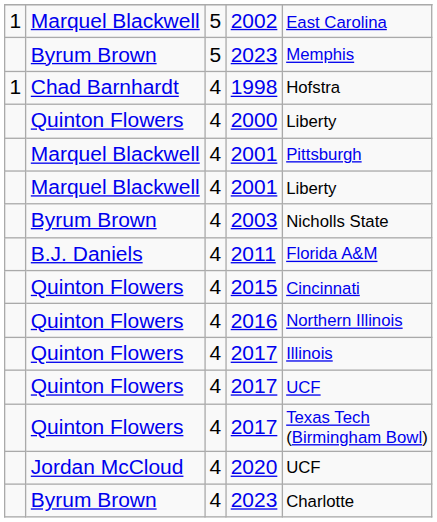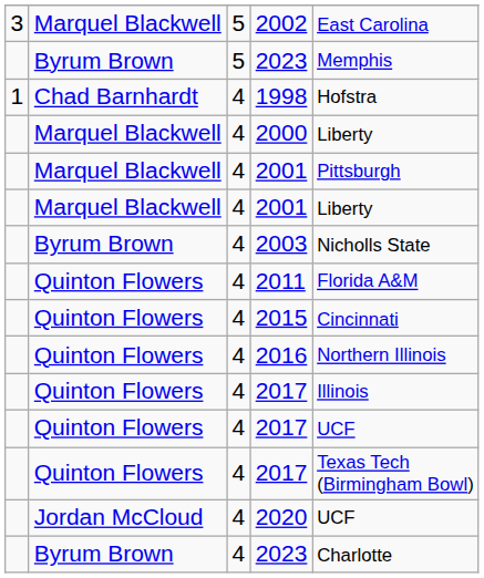 <table class="wikitable">
 <tr>
 </tr>
 <tr>
-<td>1</td>
+<td>3</td>
 <td><a href='#'>Marquel Blackwell</a></td>
 <td>5</td>
 <td><a href='#'>2002</a></td>
 <td style="font-size:80%;"><a href='#'>East Carolina</a></td>
 </tr>
 <tr>
 <td></td>
 <td><a href='#'>Byrum Brown</a></td>
 <td>5</td>
 <td><a href='#'>2023</a></td>
 <td style="font-size:80%;"><a href='#'>Memphis</a></td>
 </tr>
 <tr>
 <td>1</td>
 <td><a href='#'>Chad Barnhardt</a></td>
 <td>4</td>
 <td><a href='#'>1998</a></td>
 <td style="font-size:80%;">Hofstra</td>
 </tr>
 <tr>
 <td></td>
-<td><a href='#'>Quinton Flowers</a></td>
+<td><a href='#'>Marquel Blackwell</a></td>
 <td>4</td>
 <td><a href='#'>2000</a></td>
 <td style="font-size:80%;">Liberty</td>
 </tr>
 <tr>
 <td></td>
 <td><a href='#'>Marquel Blackwell</a></td>
 <td>4</td>
 <td><a href='#'>2001</a></td>
 <td style="font-size:80%;"><a href='#'>Pittsburgh</a></td>
 </tr>
 <tr>
 <td></td>
 <td><a href='#'>Marquel Blackwell</a></td>
 <td>4</td>
 <td><a href='#'>2001</a></td>
 <td style="font-size:80%;">Liberty</td>
 </tr>
 <tr>
 <td></td>
 <td><a href='#'>Byrum Brown</a></td>
 <td>4</td>
 <td><a href='#'>2003</a></td>
 <td style="font-size:80%;">Nicholls State</td>
 </tr>
 <tr>
 <td></td>
-<td><a href='#'>B.J. Daniels</a></td>
+<td><a href='#'>Quinton Flowers</a></td>
 <td>4</td>
 <td><a href='#'>2011</a></td>
 <td style="font-size:80%;"><a href='#'>Florida A&M</a></td>
 </tr>
 <tr>
 <td></td>
 <td><a href='#'>Quinton Flowers</a></td>
 <td>4</td>
 <td><a href='#'>2015</a></td>
 <td style="font-size:80%;"><a href='#'>Cincinnati</a></td>
 </tr>
 <tr>
 <td></td>
 <td><a href='#'>Quinton Flowers</a></td>
 <td>4</td>
 <td><a href='#'>2016</a></td>
 <td style="font-size:80%;"><a href='#'>Northern Illinois</a></td>
 </tr>
 <tr>
 <td></td>
 <td><a href='#'>Quinton Flowers</a></td>
 <td>4</td>
 <td><a href='#'>2017</a></td>
 <td style="font-size:80%;"><a href='#'>Illinois</a></td>
 </tr>
 <tr>
 <td></td>
 <td><a href='#'>Quinton Flowers</a></td>
 <td>4</td>
 <td><a href='#'>2017</a></td>
 <td style="font-size:80%;"><a href='#'>UCF</a></td>
 </tr>
 <tr>
 <td></td>
 <td><a href='#'>Quinton Flowers</a></td>
 <td>4</td>
 <td><a href='#'>2017</a></td>
 <td style="font-size:80%;"><a href='#'>Texas Tech</a><br>(<a href='#'>Birmingham Bowl</a>)</td>
 </tr>
 <tr>
 <td></td>
 <td><a href='#'>Jordan McCloud</a></td>
 <td>4</td>
 <td><a href='#'>2020</a></td>
 <td style="font-size:80%;">UCF</td>
 </tr>
 <tr>
 <td></td>
 <td><a href='#'>Byrum Brown</a></td>
 <td>4</td>
 <td><a href='#'>2023</a></td>
 <td style="font-size:80%;">Charlotte</td>
 </tr>
 </table>
